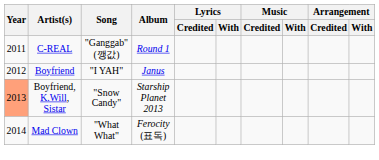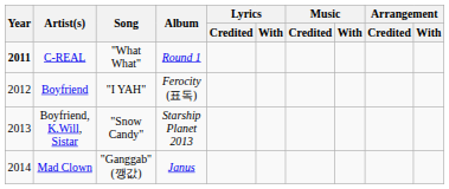 <table class="wikitable" style="text-align: center;">
 <tr>
 <th rowspan="2">Year</th>
 <th rowspan="2">Artist(s)</th>
 <th rowspan="2">Song</th>
 <th rowspan="2">Album</th>
 <th colspan="2">Lyrics</th>
 <th colspan="2">Music</th>
 <th colspan="2">Arrangement</th>
 </tr>
 <tr>
 <th>Credited</th>
 <th>With</th>
 <th>Credited</th>
 <th>With</th>
 <th>Credited</th>
 <th>With</th>
 </tr>
 <tr>
-<td>2011</td>
+<td><strong>2011</strong></td>
 <td><a href='#'>C-REAL</a></td>
-<td>"Ganggab" (깽값)</td>
+<td>"What What"</td>
 <td><em><a href='#'>Round 1</a></em></td>
 <td></td>
 <td></td>
 <td></td>
 <td></td>
 <td></td>
 <td></td>
 </tr>
 <tr>
 <td>2012</td>
 <td><a href='#'>Boyfriend</a></td>
 <td>"I YAH"</td>
-<td><em><a href='#'>Janus</a></em></td>
+<td><em>Ferocity</em> (표독)</td>
 <td></td>
 <td></td>
 <td></td>
 <td></td>
 <td></td>
 <td></td>
 </tr>
 <tr>
-<td style="background: lightsalmon;">2013</td>
+<td>2013</td>
 <td>Boyfriend, <a href='#'>K.Will</a>, <a href='#'>Sistar</a></td>
 <td>"Snow Candy"</td>
 <td><em>Starship Planet 2013</em></td>
 <td></td>
 <td></td>
 <td></td>
 <td></td>
 <td></td>
 <td></td>
 </tr>
 <tr>
 <td>2014</td>
 <td><a href='#'>Mad Clown</a></td>
-<td>"What What"</td>
-<td><em>Ferocity</em> (표독)</td>
+<td>"Ganggab" (깽값)</td>
+<td><em><a href='#'>Janus</a></em></td>
 <td></td>
 <td></td>
 <td></td>
 <td></td>
 <td></td>
 <td></td>
 </tr>
 </table>
